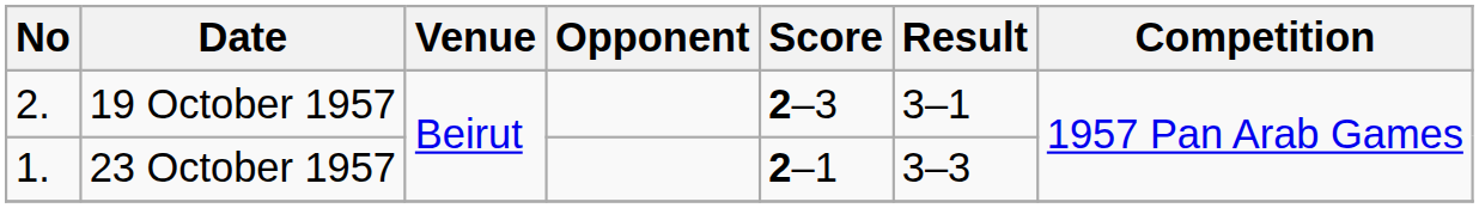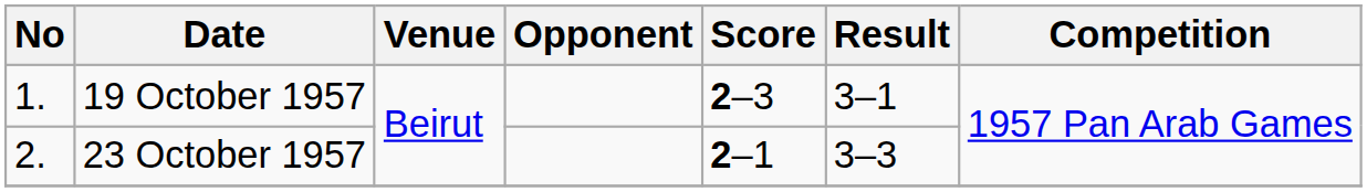 <table class="wikitable" style="font-size:100%;">
 <tr>
 <th>No</th>
 <th>Date</th>
 <th>Venue</th>
 <th>Opponent</th>
 <th>Score</th>
 <th>Result</th>
 <th>Competition</th>
 </tr>
 <tr>
-<td>2.</td>
+<td>1.</td>
 <td>19 October 1957</td>
 <td rowspan="2"><a href='#'>Beirut</a></td>
 <td></td>
 <td><strong>2</strong>–3</td>
 <td>3–1</td>
 <td rowspan="2"><a href='#'>1957 Pan Arab Games</a></td>
 </tr>
 <tr>
-<td>1.</td>
+<td>2.</td>
 <td>23 October 1957</td>
 <td></td>
 <td><strong>2</strong>–1</td>
 <td>3–3</td>
 </tr>
 <tr>
 </tr>
 </table>
